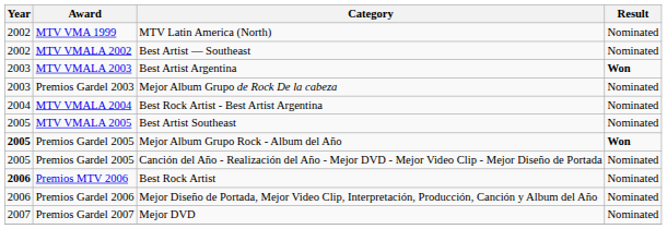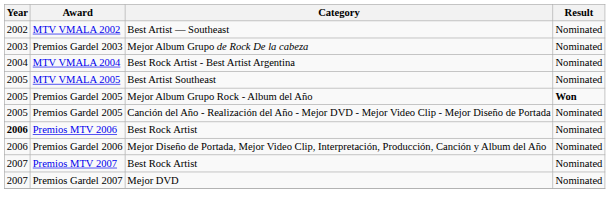 <table class="wikitable">
 <tr>
 <th>Year</th>
 <th>Award</th>
 <th>Category</th>
 <th>Result</th>
 </tr>
 <tr>
 <td>2002</td>
-<td><a href='#'>MTV VMA 1999</a></td>
-<td>MTV Latin America (North)</td>
-<td>Nominated</td>
-</tr>
-<tr>
-<td>2002</td>
 <td><a href='#'>MTV VMALA 2002</a></td>
 <td>Best Artist — Southeast</td>
 <td>Nominated</td>
-</tr>
-<tr>
-<td>2003</td>
-<td><a href='#'>MTV VMALA 2003</a></td>
-<td>Best Artist Argentina</td>
-<td><strong>Won</strong></td>
 </tr>
 <tr>
 <td>2003</td>
 <td>Premios Gardel 2003</td>
 <td>Mejor Album Grupo <em>de Rock De la cabeza</em></td>
 <td>Nominated</td>
 </tr>
 <tr>
 <td>2004</td>
 <td><a href='#'>MTV VMALA 2004</a></td>
 <td>Best Rock Artist - Best Artist Argentina</td>
 <td>Nominated</td>
 </tr>
 <tr>
 <td>2005</td>
 <td><a href='#'>MTV VMALA 2005</a></td>
 <td>Best Artist Southeast</td>
 <td>Nominated</td>
 </tr>
 <tr>
-<td><strong>2005</strong></td>
+<td>2005</td>
 <td>Premios Gardel 2005</td>
 <td>Mejor Album Grupo Rock  - Album del Año</td>
 <td><strong>Won</strong></td>
 </tr>
 <tr>
 <td>2005</td>
 <td>Premios Gardel 2005</td>
 <td>Canción del Año - Realización del Año - Mejor DVD - Mejor Video Clip - Mejor Diseño de Portada</td>
 <td>Nominated</td>
 </tr>
 <tr>
 <td><strong>2006</strong></td>
 <td><a href='#'>Premios MTV 2006</a></td>
 <td>Best Rock Artist</td>
 <td>Nominated</td>
 </tr>
 <tr>
 <td>2006</td>
 <td>Premios Gardel 2006</td>
 <td>Mejor Diseño de Portada, Mejor Video Clip, Interpretación, Producción, Canción y Album del Año</td>
 <td>Nominated</td>
 </tr>
 <tr>
 <td>2007</td>
+<td><a href='#'>Premios MTV 2007</a></td>
+<td>Best Rock Artist</td>
+<td>Nominated</td>
+</tr>
+<tr>
+<td>2007</td>
 <td>Premios Gardel 2007</td>
 <td>Mejor DVD</td>
 <td>Nominated</td>
 </tr>
 <tr>
 </tr>
 </table>
